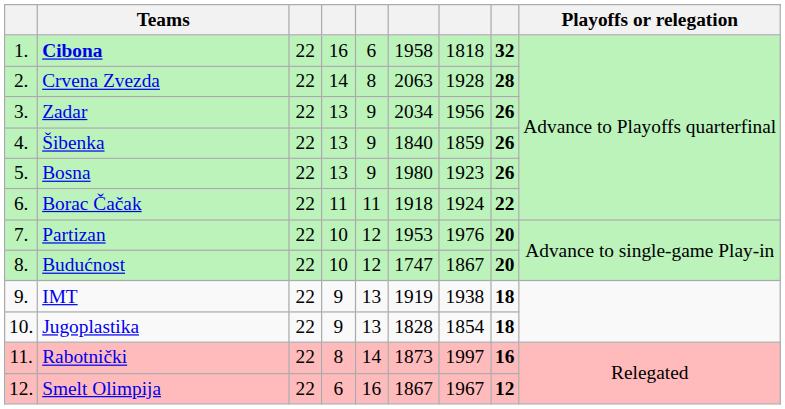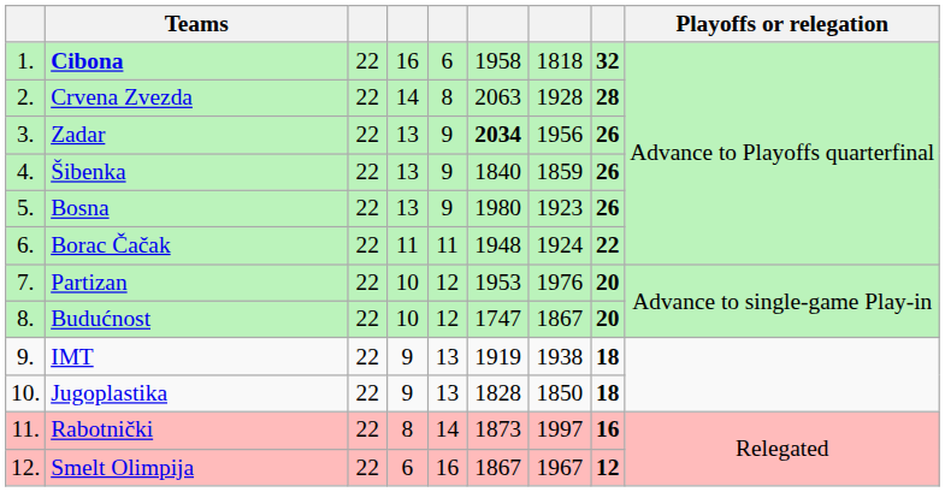 <table class="wikitable" style="text-align: center;">
 <tr>
 <th width=20></th>
 <th width=200>Teams</th>
 <th width="20"></th>
 <th width="20"></th>
 <th width="20"></th>
 <th width="35"></th>
 <th width="35"></th>
 <th></th>
 <th>Playoffs or relegation</th>
 </tr>
 <tr align=center style="background:#BBF3BB">
 <td>1.</td>
 <td style="text-align:left;"><strong><a href='#'>Cibona</a></strong></td>
 <td>22</td>
 <td>16</td>
 <td>6</td>
 <td>1958</td>
 <td>1818</td>
 <td><strong>32</strong></td>
 <td rowspan="6">Advance to Playoffs quarterfinal</td>
 </tr>
 <tr align=center style="background:#BBF3BB">
 <td>2.</td>
 <td style="text-align:left;"><a href='#'>Crvena Zvezda</a></td>
 <td>22</td>
 <td>14</td>
 <td>8</td>
 <td>2063</td>
 <td>1928</td>
 <td><strong>28</strong></td>
 </tr>
 <tr align=center style="background:#BBF3BB">
 <td>3.</td>
 <td style="text-align:left;"><a href='#'>Zadar</a></td>
 <td>22</td>
 <td>13</td>
 <td>9</td>
-<td>2034</td>
+<td><strong>2034</strong></td>
 <td>1956</td>
 <td><strong>26</strong></td>
 </tr>
 <tr align=center style="background:#BBF3BB">
 <td>4.</td>
 <td style="text-align:left;"><a href='#'>Šibenka</a></td>
 <td>22</td>
 <td>13</td>
 <td>9</td>
 <td>1840</td>
 <td>1859</td>
 <td><strong>26</strong></td>
 </tr>
 <tr align=center style="background:#BBF3BB">
 <td>5.</td>
 <td style="text-align:left;"><a href='#'>Bosna</a></td>
 <td>22</td>
 <td>13</td>
 <td>9</td>
 <td>1980</td>
 <td>1923</td>
 <td><strong>26</strong></td>
 </tr>
 <tr align=center style="background:#BBF3BB">
 <td>6.</td>
 <td style="text-align:left;"><a href='#'>Borac Čačak</a></td>
 <td>22</td>
 <td>11</td>
 <td>11</td>
-<td>1918</td>
+<td>1948</td>
 <td>1924</td>
 <td><strong>22</strong></td>
 </tr>
 <tr align=center style="background:#BBF3BB">
 <td>7.</td>
 <td style="text-align:left;"><a href='#'>Partizan</a></td>
 <td>22</td>
 <td>10</td>
 <td>12</td>
 <td>1953</td>
 <td>1976</td>
 <td><strong>20</strong></td>
 <td rowspan="2">Advance to single-game Play-in</td>
 </tr>
 <tr align=center style="background:#BBF3BB">
 <td>8.</td>
 <td style="text-align:left;"><a href='#'>Budućnost</a></td>
 <td>22</td>
 <td>10</td>
 <td>12</td>
 <td>1747</td>
 <td>1867</td>
 <td><strong>20</strong></td>
 </tr>
 <tr align=center>
 <td>9.</td>
 <td style="text-align:left;"><a href='#'>IMT</a></td>
 <td>22</td>
 <td>9</td>
 <td>13</td>
 <td>1919</td>
 <td>1938</td>
 <td><strong>18</strong></td>
 </tr>
 <tr align=center>
 <td>10.</td>
 <td style="text-align:left;"><a href='#'>Jugoplastika</a></td>
 <td>22</td>
 <td>9</td>
 <td>13</td>
 <td>1828</td>
-<td>1854</td>
+<td>1850</td>
 <td><strong>18</strong></td>
 </tr>
 <tr align=center style="background:#FFBBBB">
 <td>11.</td>
 <td style="text-align:left;"><a href='#'>Rabotnički</a></td>
 <td>22</td>
 <td>8</td>
 <td>14</td>
 <td>1873</td>
 <td>1997</td>
 <td><strong>16</strong></td>
 <td rowspan="2">Relegated</td>
 </tr>
 <tr align=center style="background:#FFBBBB">
 <td>12.</td>
 <td style="text-align:left;"><a href='#'>Smelt Olimpija</a></td>
 <td>22</td>
 <td>6</td>
 <td>16</td>
 <td>1867</td>
 <td>1967</td>
 <td><strong>12</strong></td>
 </tr>
 </table>
